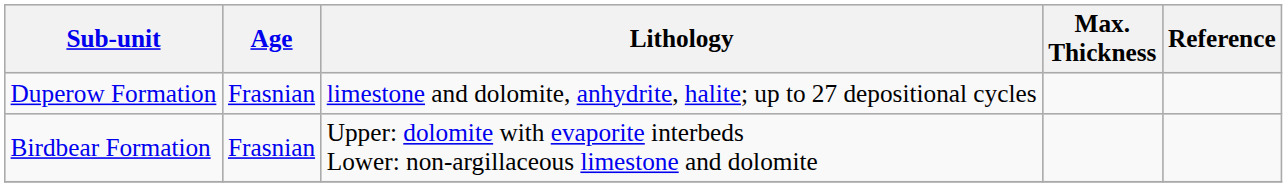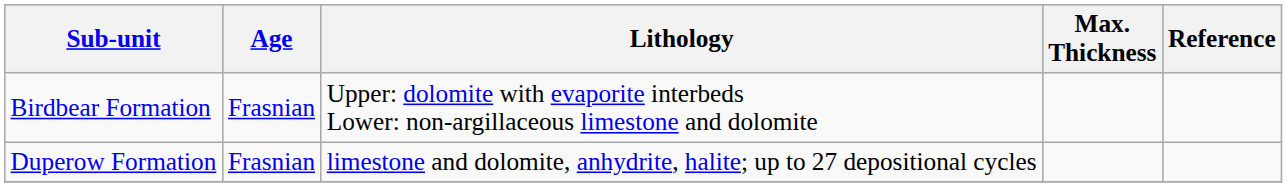 <table class="wikitable">
 <tr>
 <th><a href='#'>Sub-unit</a></th>
 <th><a href='#'>Age</a></th>
 <th>Lithology</th>
 <th>Max.<br>Thickness</th>
 <th>Reference</th>
 </tr>
 <tr>
+<td><a href='#'>Birdbear Formation</a></td>
+<td><a href='#'>Frasnian</a></td>
+<td>Upper: <a href='#'>dolomite</a> with <a href='#'>evaporite</a> interbeds<br>Lower: non-argillaceous <a href='#'>limestone</a> and dolomite</td>
+<td></td>
+<td></td>
+</tr>
+<tr>
 <td><a href='#'>Duperow Formation</a></td>
 <td><a href='#'>Frasnian</a></td>
 <td><a href='#'>limestone</a> and dolomite, <a href='#'>anhydrite</a>, <a href='#'>halite</a>; up to 27 depositional cycles</td>
 <td></td>
 <td></td>
 </tr>
 <tr>
-<td><a href='#'>Birdbear Formation</a></td>
-<td><a href='#'>Frasnian</a></td>
-<td>Upper: <a href='#'>dolomite</a> with <a href='#'>evaporite</a> interbeds<br>Lower: non-argillaceous <a href='#'>limestone</a> and dolomite</td>
-<td></td>
-<td></td>
-</tr>
-<tr>
 </tr>
 </table>
